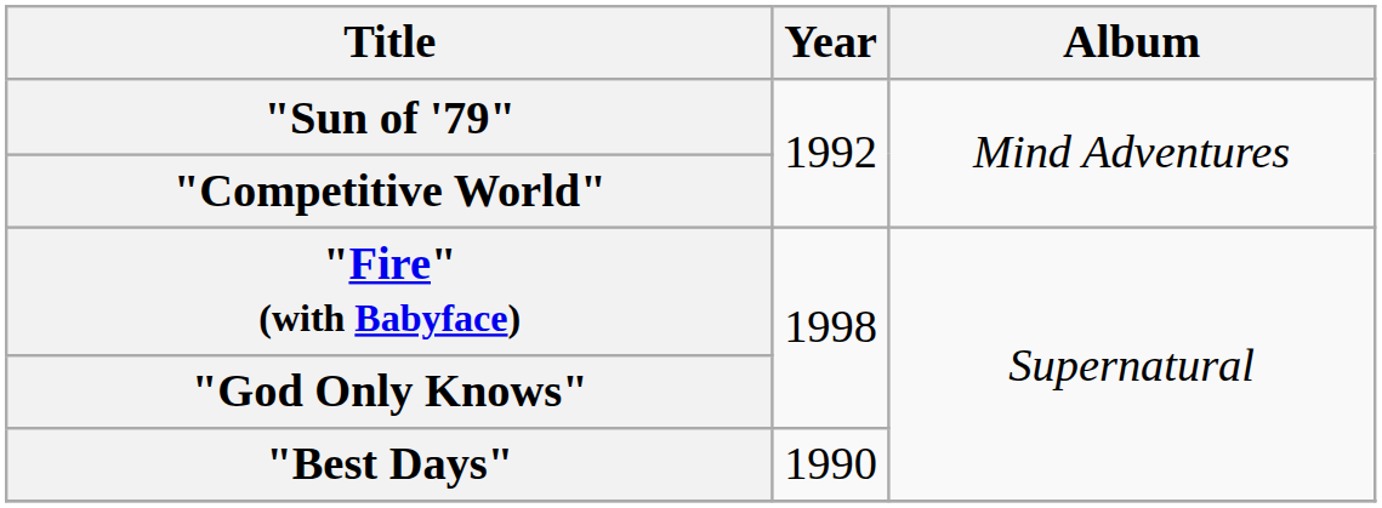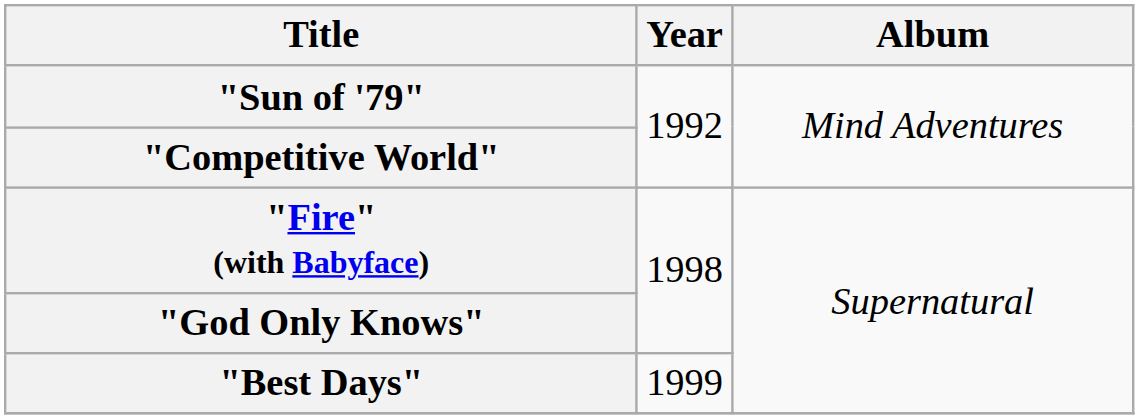 <table class="wikitable plainrowheaders" style="text-align:center;">
 <tr>
 <th scope="col" style="width:16em;">Title</th>
 <th scope="col">Year</th>
 <th scope="col" style="width:10em;">Album</th>
 </tr>
 <tr>
 <th scope="row">"Sun of '79"</th>
 <td rowspan="2">1992</td>
 <td rowspan="2"><em>Mind Adventures</em></td>
 </tr>
 <tr>
 <th scope="row">"Competitive World"</th>
 </tr>
 <tr>
 <th scope="row">"<a href='#'>Fire</a>"<br><small>(with <a href='#'>Babyface</a>)</small></th>
 <td rowspan="2">1998</td>
 <td rowspan="3"><em>Supernatural</em></td>
 </tr>
 <tr>
 <th scope="row">"God Only Knows"</th>
 </tr>
 <tr>
 <th scope="row">"Best Days"</th>
-<td>1990</td>
+<td>1999</td>
 </tr>
 <tr>
 </tr>
 </table>
